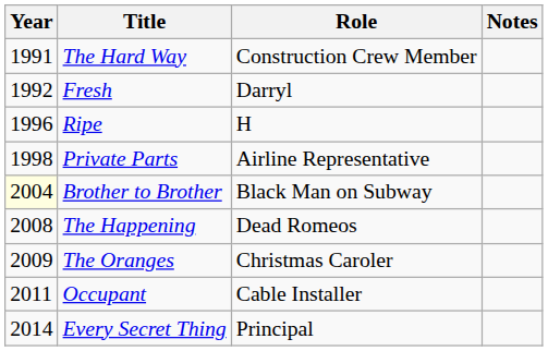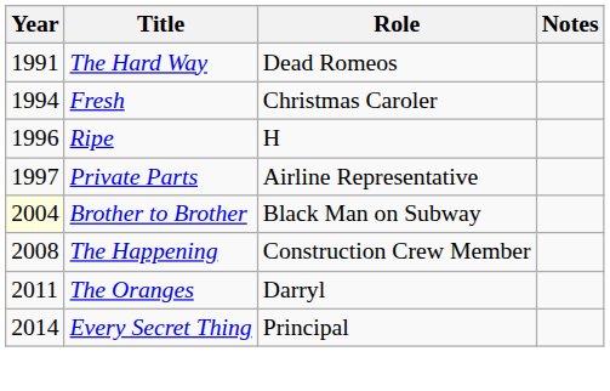 <table class="wikitable">
 <tr>
 <th>Year</th>
 <th>Title</th>
 <th>Role</th>
 <th>Notes</th>
 </tr>
 <tr>
 <td>1991</td>
 <td><em><a href='#'>The Hard Way</a></em></td>
-<td>Construction Crew Member</td>
+<td>Dead Romeos</td>
 <td></td>
 </tr>
 <tr>
-<td>1992</td>
+<td>1994</td>
 <td><em><a href='#'>Fresh</a></em></td>
-<td>Darryl</td>
+<td>Christmas Caroler</td>
 <td></td>
 </tr>
 <tr>
 <td>1996</td>
 <td><em><a href='#'>Ripe</a></em></td>
 <td>H</td>
 <td></td>
 </tr>
 <tr>
-<td>1998</td>
+<td>1997</td>
 <td><em><a href='#'>Private Parts</a></em></td>
 <td>Airline Representative</td>
 <td></td>
 </tr>
 <tr>
 <td style="background: lightyellow;">2004</td>
 <td><em><a href='#'>Brother to Brother</a></em></td>
 <td>Black Man on Subway</td>
 <td></td>
 </tr>
 <tr>
 <td>2008</td>
 <td><em><a href='#'>The Happening</a></em></td>
-<td>Dead Romeos</td>
-<td></td>
-</tr>
-<tr>
-<td>2009</td>
-<td><em><a href='#'>The Oranges</a></em></td>
-<td>Christmas Caroler</td>
+<td>Construction Crew Member</td>
 <td></td>
 </tr>
 <tr>
 <td>2011</td>
-<td><em><a href='#'>Occupant</a></em></td>
-<td>Cable Installer</td>
+<td><em><a href='#'>The Oranges</a></em></td>
+<td>Darryl</td>
 <td></td>
 </tr>
 <tr>
 <td>2014</td>
 <td><em><a href='#'>Every Secret Thing</a></em></td>
 <td>Principal</td>
 <td></td>
 </tr>
 </table>
